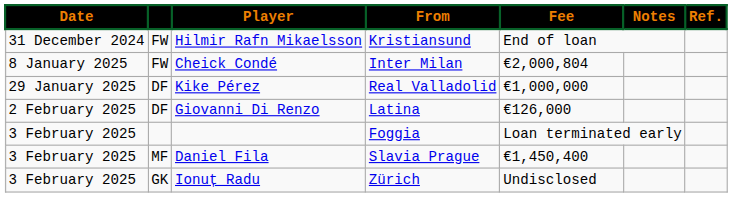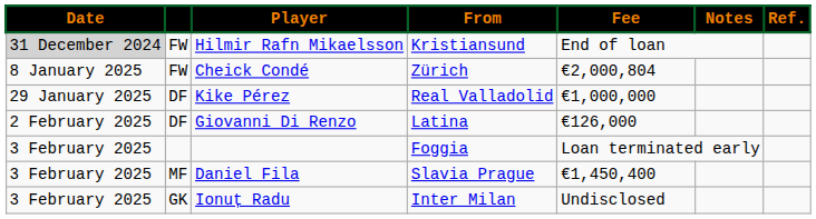 <table class="wikitable plainrowheaders">
 <tr>
 <th style="background:black;color:#ed7f02;border:2px solid #076128">Date</th>
 <th style="background:black;color:#ed7f02;border:2px solid #076128"></th>
 <th style="background:black;color:#ed7f02;border:2px solid #076128">Player</th>
 <th style="background:black;color:#ed7f02;border:2px solid #076128">From</th>
 <th style="background:black;color:#ed7f02;border:2px solid #076128">Fee</th>
 <th style="background:black;color:#ed7f02;border:2px solid #076128">Notes</th>
 <th style="background:black;color:#ed7f02;border:2px solid #076128">Ref.</th>
 </tr>
 <tr>
-<td>31 December 2024</td>
+<td style="background: lightgrey;">31 December 2024</td>
 <td>FW</td>
 <td> <a href='#'>Hilmir Rafn Mikaelsson</a></td>
 <td> <a href='#'>Kristiansund</a></td>
 <td colspan="2">End of loan</td>
 <td></td>
 </tr>
 <tr>
 <td>8 January 2025</td>
 <td>FW</td>
 <td> <a href='#'>Cheick Condé</a></td>
-<td> <a href='#'>Inter Milan</a></td>
+<td> <a href='#'>Zürich</a></td>
 <td>€2,000,804</td>
 <td></td>
 <td></td>
 </tr>
 <tr>
 <td>29 January 2025</td>
 <td>DF</td>
 <td> <a href='#'>Kike Pérez</a></td>
 <td> <a href='#'>Real Valladolid</a></td>
 <td>€1,000,000</td>
 <td></td>
 <td></td>
 </tr>
 <tr>
 <td>2 February 2025</td>
 <td>DF</td>
 <td> <a href='#'>Giovanni Di Renzo</a></td>
 <td> <a href='#'>Latina</a></td>
 <td>€126,000</td>
 <td></td>
 <td></td>
 </tr>
 <tr>
 <td>3 February 2025</td>
 <td></td>
 <td></td>
 <td> <a href='#'>Foggia</a></td>
 <td colspan="2">Loan terminated early</td>
 <td></td>
 </tr>
 <tr>
 <td>3 February 2025</td>
 <td>MF</td>
 <td> <a href='#'>Daniel Fila</a></td>
 <td> <a href='#'>Slavia Prague</a></td>
 <td>€1,450,400</td>
 <td></td>
 <td></td>
 </tr>
 <tr>
 <td>3 February 2025</td>
 <td>GK</td>
 <td> <a href='#'>Ionuț Radu</a></td>
-<td> <a href='#'>Zürich</a></td>
+<td> <a href='#'>Inter Milan</a></td>
 <td>Undisclosed</td>
 <td></td>
 <td></td>
 </tr>
 </table>
